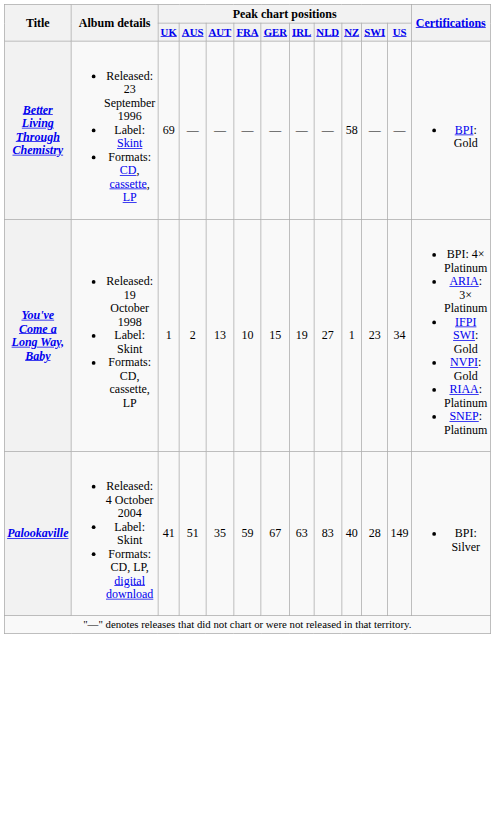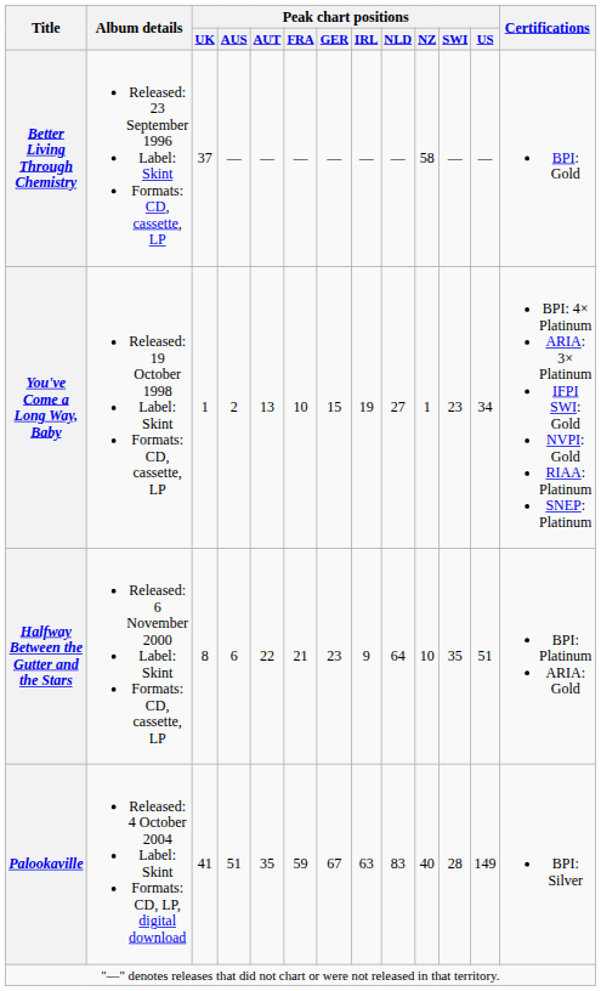 <table class="wikitable plainrowheaders" style="text-align:center;">
 <tr>
 <th scope="col" rowspan="2" style="width:15em;">Title</th>
 <th scope="col" rowspan="2" style="width:16em;">Album details</th>
 <th scope="col" colspan="10">Peak chart positions</th>
 <th scope="col" rowspan="2" style="width:12em;"><a href='#'>Certifications</a></th>
 </tr>
 <tr>
 <th scope="col" style="width:3em;font-size:90%;"><a href='#'>UK</a><br></th>
 <th scope="col" style="width:3em;font-size:90%;"><a href='#'>AUS</a><br></th>
 <th scope="col" style="width:3em;font-size:90%;"><a href='#'>AUT</a><br></th>
 <th scope="col" style="width:3em;font-size:90%;"><a href='#'>FRA</a><br></th>
 <th scope="col" style="width:3em;font-size:90%;"><a href='#'>GER</a><br></th>
 <th scope="col" style="width:3em;font-size:90%;"><a href='#'>IRL</a><br></th>
 <th scope="col" style="width:3em;font-size:90%;"><a href='#'>NLD</a><br></th>
 <th scope="col" style="width:3em;font-size:90%;"><a href='#'>NZ</a><br></th>
 <th scope="col" style="width:3em;font-size:90%;"><a href='#'>SWI</a><br></th>
 <th scope="col" style="width:3em;font-size:90%;"><a href='#'>US</a><br></th>
 </tr>
 <tr>
 <th scope="row"><em><a href='#'>Better Living Through Chemistry</a></em></th>
 <td><br><ul><li>Released: 23 September 1996</li><li>Label: <a href='#'>Skint</a></li><li>Formats: <a href='#'>CD</a>, <a href='#'>cassette</a>, <a href='#'>LP</a></li></ul></td>
-<td>69</td>
+<td>37</td>
 <td>—</td>
 <td>—</td>
 <td>—</td>
 <td>—</td>
 <td>—</td>
 <td>—</td>
 <td>58</td>
 <td>—</td>
 <td>—</td>
 <td><br><ul><li><a href='#'>BPI</a>: Gold</li></ul></td>
 </tr>
 <tr>
 <th scope="row"><em><a href='#'>You've Come a Long Way, Baby</a></em></th>
 <td><br><ul><li>Released: 19 October 1998</li><li>Label: Skint</li><li>Formats: CD, cassette, LP</li></ul></td>
 <td>1</td>
 <td>2</td>
 <td>13</td>
 <td>10</td>
 <td>15</td>
 <td>19</td>
 <td>27</td>
 <td>1</td>
 <td>23</td>
 <td>34</td>
 <td><br><ul><li>BPI: 4× Platinum</li><li><a href='#'>ARIA</a>: 3× Platinum</li><li><a href='#'>IFPI SWI</a>: Gold</li><li><a href='#'>NVPI</a>: Gold</li><li><a href='#'>RIAA</a>: Platinum</li><li><a href='#'>SNEP</a>: Platinum</li></ul></td>
 </tr>
 <tr>
+<th scope="row"><em><a href='#'>Halfway Between the Gutter and the Stars</a></em></th>
+<td><br><ul><li>Released: 6 November 2000</li><li>Label: Skint</li><li>Formats: CD, cassette, LP</li></ul></td>
+<td>8</td>
+<td>6</td>
+<td>22</td>
+<td>21</td>
+<td>23</td>
+<td>9</td>
+<td>64</td>
+<td>10</td>
+<td>35</td>
+<td>51</td>
+<td><br><ul><li>BPI: Platinum</li><li>ARIA: Gold</li></ul></td>
+</tr>
+<tr>
 <th scope="row"><em><a href='#'>Palookaville</a></em></th>
 <td><br><ul><li>Released: 4 October 2004</li><li>Label: Skint</li><li>Formats: CD, LP, <a href='#'>digital download</a></li></ul></td>
 <td>41</td>
 <td>51</td>
 <td>35</td>
 <td>59</td>
 <td>67</td>
 <td>63</td>
 <td>83</td>
 <td>40</td>
 <td>28</td>
 <td>149</td>
 <td><br><ul><li>BPI: Silver</li></ul></td>
 </tr>
 <tr>
 <td colspan="13" style="font-size:90%">"—" denotes releases that did not chart or were not released in that territory.</td>
 </tr>
 </table>
